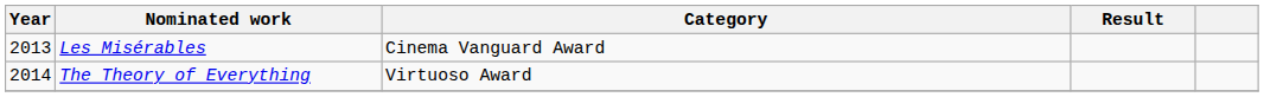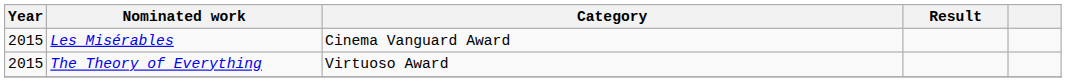 <table class=wikitable>
 <tr>
 <th width=4%>Year</th>
 <th width=26%>Nominated work</th>
 <th width=55%>Category</th>
 <th width=10%>Result</th>
 <th width=5%></th>
 </tr>
 <tr>
-<td>2013</td>
+<td>2015</td>
 <td><a href='#'><em>Les Misérables</em></a></td>
 <td>Cinema Vanguard Award</td>
 <td></td>
 <td></td>
 </tr>
 <tr>
-<td>2014</td>
+<td>2015</td>
 <td><em><a href='#'>The Theory of Everything</a></em></td>
 <td>Virtuoso Award</td>
 <td></td>
 <td></td>
 </tr>
 <tr>
 </tr>
 </table>
